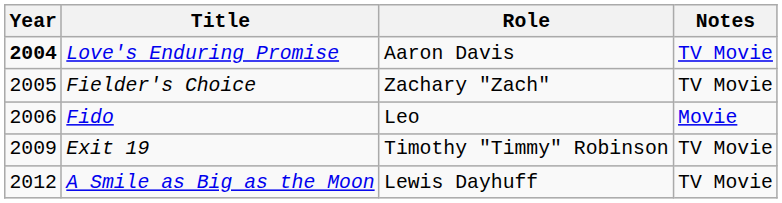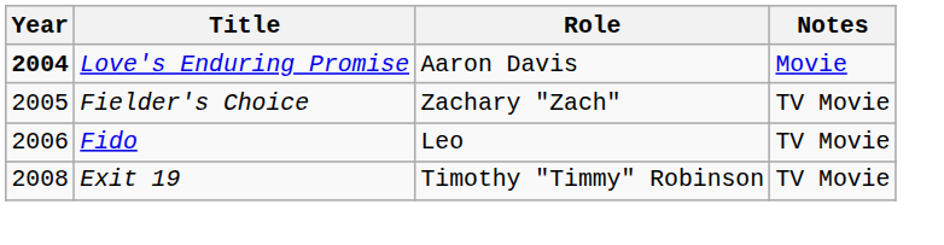 <table class="wikitable">
 <tr>
 <th>Year</th>
 <th>Title</th>
 <th>Role</th>
 <th>Notes</th>
 </tr>
 <tr>
 <td><strong>2004</strong></td>
 <td><em><a href='#'>Love's Enduring Promise</a></em></td>
 <td>Aaron Davis</td>
-<td><a href='#'>TV Movie</a></td>
+<td><a href='#'>Movie</a></td>
 </tr>
 <tr>
 <td>2005</td>
 <td><em>Fielder's Choice</em></td>
 <td>Zachary "Zach"</td>
 <td>TV Movie</td>
 </tr>
 <tr>
 <td>2006</td>
 <td><em><a href='#'>Fido</a></em></td>
 <td>Leo</td>
-<td><a href='#'>Movie</a></td>
+<td>TV Movie</td>
 </tr>
 <tr>
-<td>2009</td>
+<td>2008</td>
 <td><em>Exit 19</em></td>
 <td>Timothy "Timmy" Robinson</td>
 <td>TV Movie</td>
 </tr>
-<tr>
-<td>2012</td>
-<td><em><a href='#'>A Smile as Big as the Moon</a></em></td>
-<td>Lewis Dayhuff</td>
-<td>TV Movie</td>
-</tr>
 </table>
